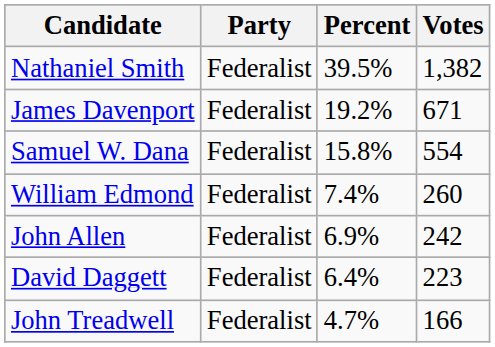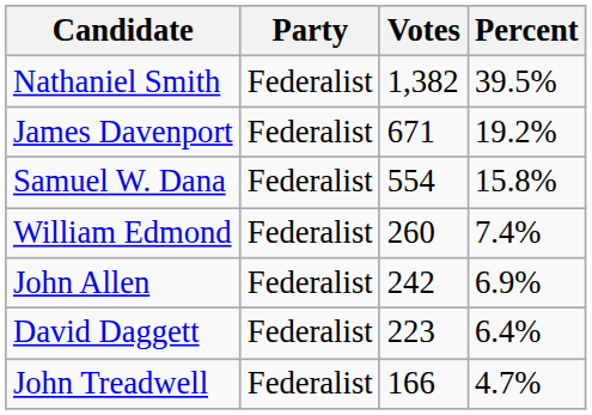 <table class=wikitable>
 <tr>
 <th>Candidate</th>
 <th>Party</th>
+<th>Votes</th>
 <th>Percent</th>
-<th>Votes</th>
 </tr>
 <tr>
 <td><a href='#'>Nathaniel Smith</a></td>
 <td>Federalist</td>
+<td>1,382</td>
 <td>39.5%</td>
-<td>1,382</td>
 </tr>
 <tr>
 <td><a href='#'>James Davenport</a></td>
 <td>Federalist</td>
+<td>671</td>
 <td>19.2%</td>
-<td>671</td>
 </tr>
 <tr>
 <td><a href='#'>Samuel W. Dana</a></td>
 <td>Federalist</td>
+<td>554</td>
 <td>15.8%</td>
-<td>554</td>
 </tr>
 <tr>
 <td><a href='#'>William Edmond</a></td>
 <td>Federalist</td>
+<td>260</td>
 <td>7.4%</td>
-<td>260</td>
 </tr>
 <tr>
 <td><a href='#'>John Allen</a></td>
 <td>Federalist</td>
+<td>242</td>
 <td>6.9%</td>
-<td>242</td>
 </tr>
 <tr>
 <td><a href='#'>David Daggett</a></td>
 <td>Federalist</td>
+<td>223</td>
 <td>6.4%</td>
-<td>223</td>
 </tr>
 <tr>
 <td><a href='#'>John Treadwell</a></td>
 <td>Federalist</td>
+<td>166</td>
 <td>4.7%</td>
-<td>166</td>
 </tr>
 </table>
